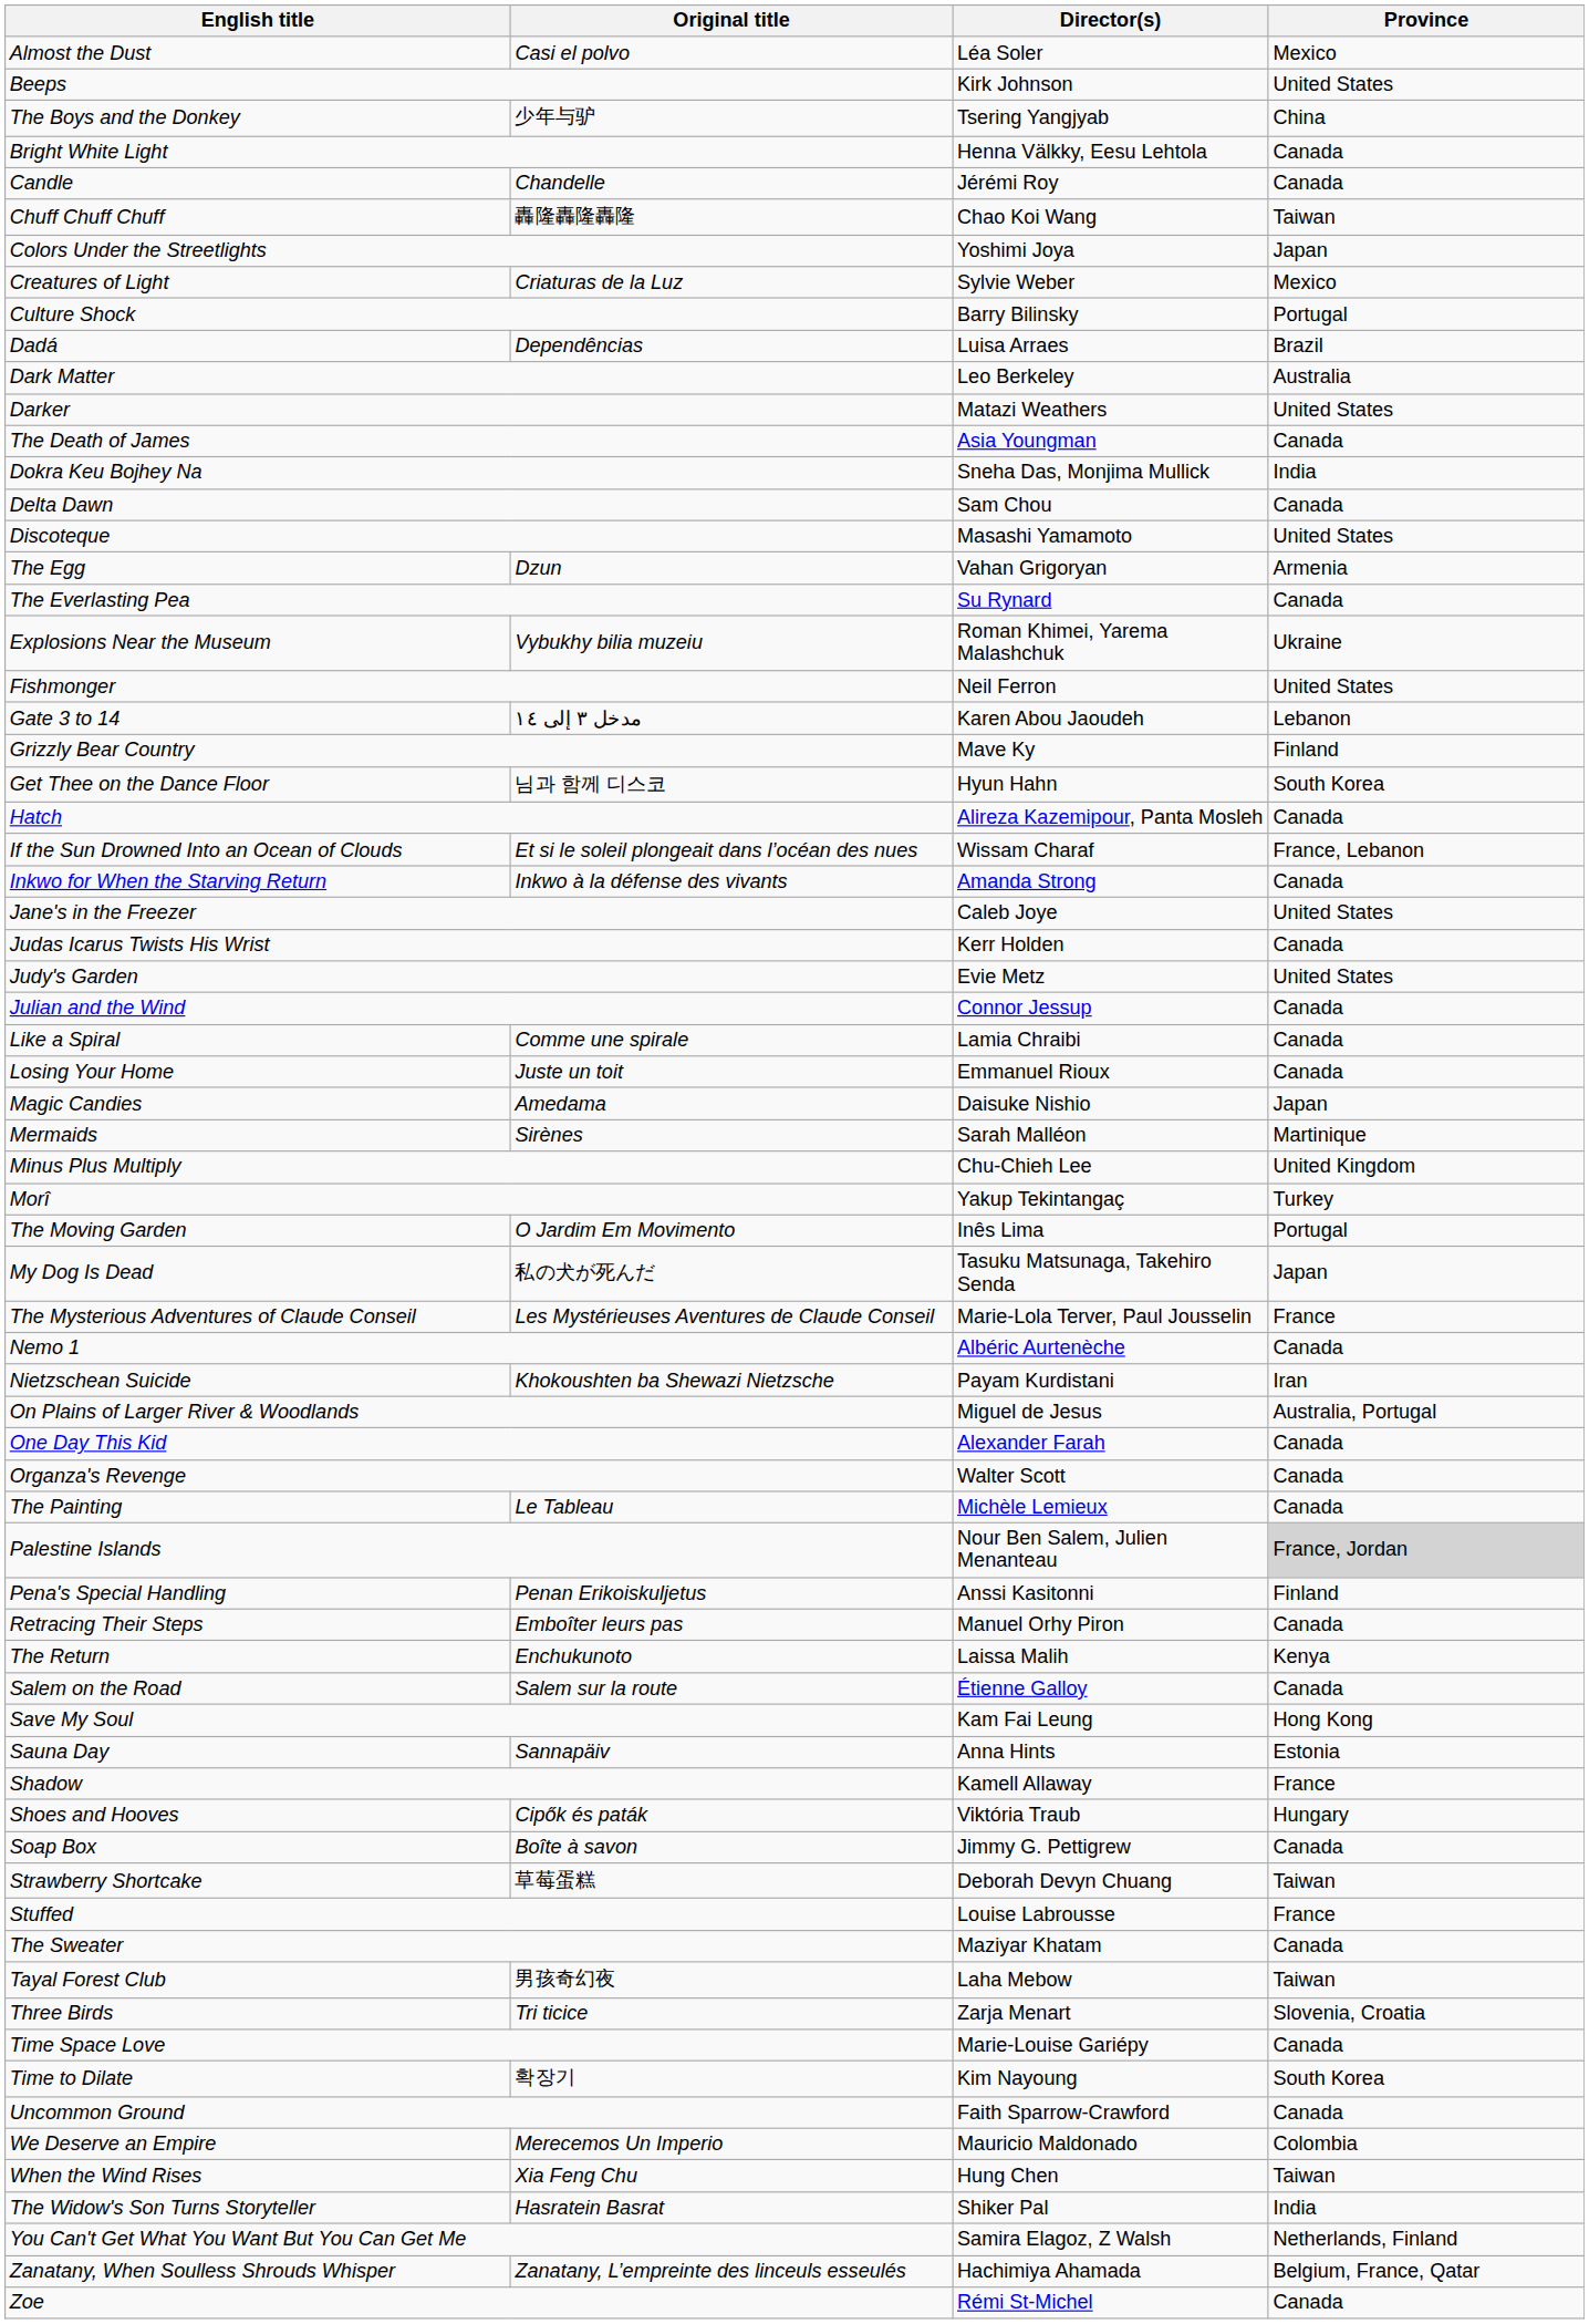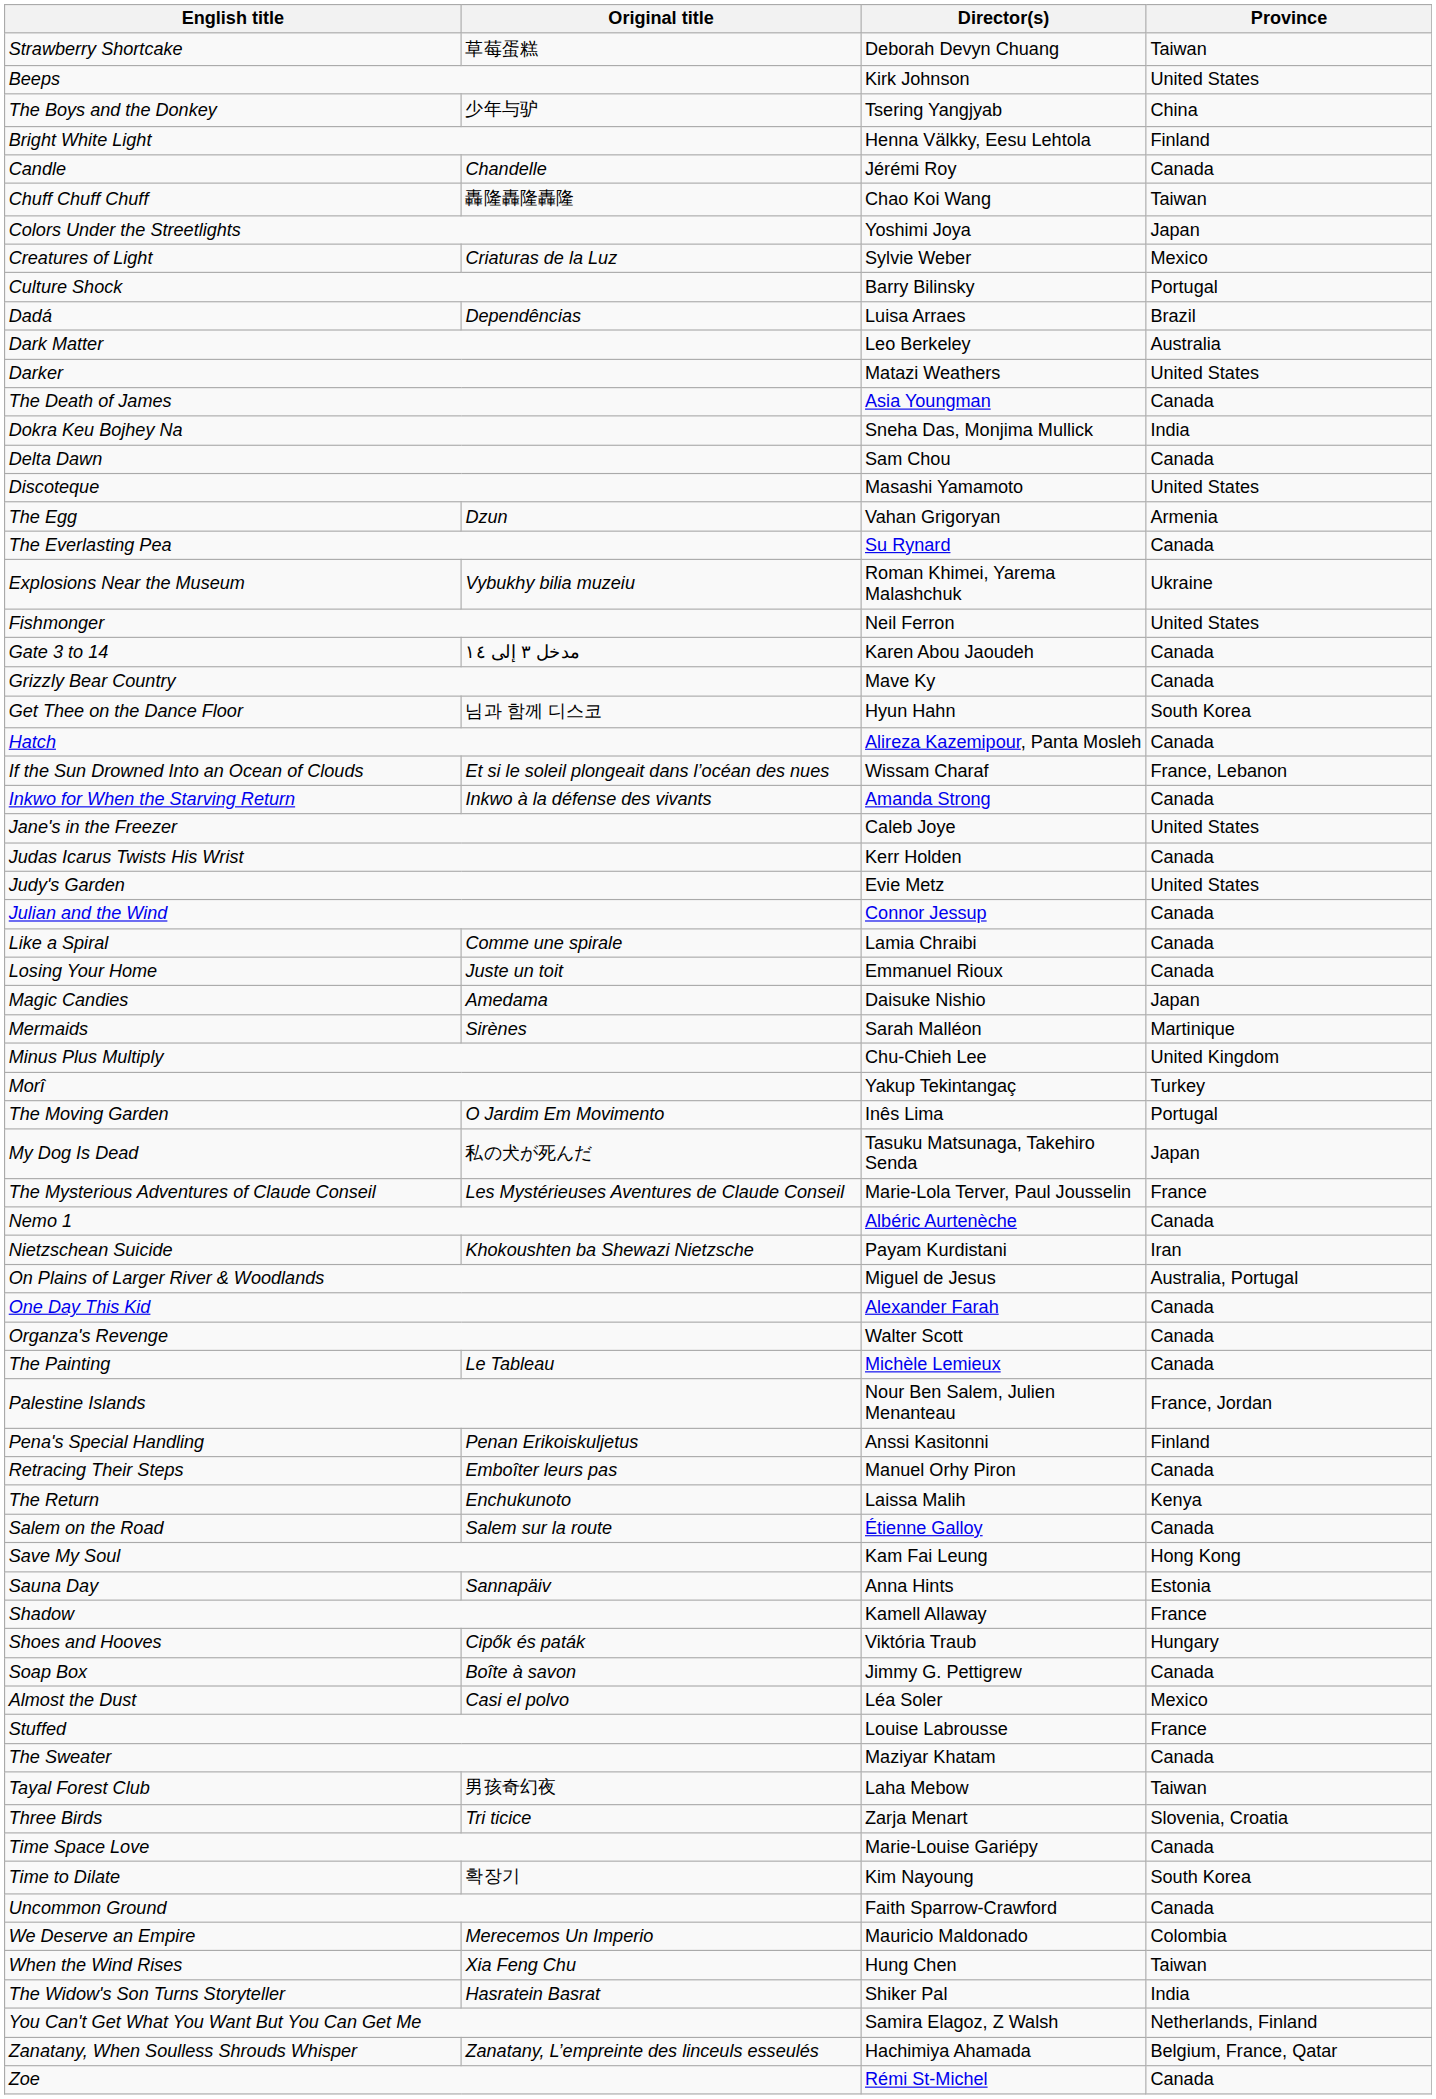 <table class="sortable wikitable" width="100%" cellpadding="5">
 <tr>
 <th scope="col" width="32%">English title</th>
 <th scope="col" width="28%">Original title</th>
 <th scope="col" width="20%">Director(s)</th>
 <th scope="col" width="20%">Province</th>
 </tr>
 <tr>
-<td><em>Almost the Dust</em></td>
-<td><em>Casi el polvo</em></td>
-<td>Léa Soler</td>
-<td>Mexico</td>
+<td><em>Strawberry Shortcake</em></td>
+<td>草莓蛋糕</td>
+<td>Deborah Devyn Chuang</td>
+<td>Taiwan</td>
 </tr>
 <tr>
 <td colspan=2><em>Beeps</em></td>
 <td>Kirk Johnson</td>
 <td>United States</td>
 </tr>
 <tr>
 <td><em>The Boys and the Donkey</em></td>
 <td>少年与驴</td>
 <td>Tsering Yangjyab</td>
 <td>China</td>
 </tr>
 <tr>
 <td colspan=2><em>Bright White Light</em></td>
 <td>Henna Välkky, Eesu Lehtola</td>
-<td>Canada</td>
+<td>Finland</td>
 </tr>
 <tr>
 <td><em>Candle</em></td>
 <td><em>Chandelle</em></td>
 <td>Jérémi Roy</td>
 <td>Canada</td>
 </tr>
 <tr>
 <td><em>Chuff Chuff Chuff</em></td>
 <td>轟隆轟隆轟隆</td>
 <td>Chao Koi Wang</td>
 <td>Taiwan</td>
 </tr>
 <tr>
 <td colspan=2><em>Colors Under the Streetlights</em></td>
 <td>Yoshimi Joya</td>
 <td>Japan</td>
 </tr>
 <tr>
 <td><em>Creatures of Light</em></td>
 <td><em>Criaturas de la Luz</em></td>
 <td>Sylvie Weber</td>
 <td>Mexico</td>
 </tr>
 <tr>
 <td colspan=2><em>Culture Shock</em></td>
 <td>Barry Bilinsky</td>
 <td>Portugal</td>
 </tr>
 <tr>
 <td><em>Dadá</em></td>
 <td><em>Dependências</em></td>
 <td>Luisa Arraes</td>
 <td>Brazil</td>
 </tr>
 <tr>
 <td colspan=2><em>Dark Matter</em></td>
 <td>Leo Berkeley</td>
 <td>Australia</td>
 </tr>
 <tr>
 <td colspan=2><em>Darker</em></td>
 <td>Matazi Weathers</td>
 <td>United States</td>
 </tr>
 <tr>
 <td colspan=2><em>The Death of James</em></td>
 <td><a href='#'>Asia Youngman</a></td>
 <td>Canada</td>
 </tr>
 <tr>
 <td colspan=2><em>Dokra Keu Bojhey Na</em></td>
 <td>Sneha Das, Monjima Mullick</td>
 <td>India</td>
 </tr>
 <tr>
 <td colspan=2><em>Delta Dawn</em></td>
 <td>Sam Chou</td>
 <td>Canada</td>
 </tr>
 <tr>
 <td colspan=2><em>Discoteque</em></td>
 <td>Masashi Yamamoto</td>
 <td>United States</td>
 </tr>
 <tr>
 <td><em>The Egg</em></td>
 <td><em>Dzun</em></td>
 <td>Vahan Grigoryan</td>
 <td>Armenia</td>
 </tr>
 <tr>
 <td colspan=2><em>The Everlasting Pea</em></td>
 <td><a href='#'>Su Rynard</a></td>
 <td>Canada</td>
 </tr>
 <tr>
 <td><em>Explosions Near the Museum</em></td>
 <td><em>Vybukhy bilia muzeiu</em></td>
 <td>Roman Khimei, Yarema Malashchuk</td>
 <td>Ukraine</td>
 </tr>
 <tr>
 <td colspan=2><em>Fishmonger</em></td>
 <td>Neil Ferron</td>
 <td>United States</td>
 </tr>
 <tr>
 <td><em>Gate 3 to 14</em></td>
 <td>مدخل ٣ إلى ١٤</td>
 <td>Karen Abou Jaoudeh</td>
-<td>Lebanon</td>
+<td>Canada</td>
 </tr>
 <tr>
 <td colspan=2><em>Grizzly Bear Country</em></td>
 <td>Mave Ky</td>
-<td>Finland</td>
+<td>Canada</td>
 </tr>
 <tr>
 <td><em>Get Thee on the Dance Floor</em></td>
 <td>님과 함께 디스코</td>
 <td>Hyun Hahn</td>
 <td>South Korea</td>
 </tr>
 <tr>
 <td colspan=2><em><a href='#'>Hatch</a></em></td>
 <td><a href='#'>Alireza Kazemipour</a>, Panta Mosleh</td>
 <td>Canada</td>
 </tr>
 <tr>
 <td><em>If the Sun Drowned Into an Ocean of Clouds</em></td>
 <td><em>Et si le soleil plongeait dans l’océan des nues</em></td>
 <td>Wissam Charaf</td>
 <td>France, Lebanon</td>
 </tr>
 <tr>
 <td><em><a href='#'>Inkwo for When the Starving Return</a></em></td>
 <td><em>Inkwo à la défense des vivants</em></td>
 <td><a href='#'>Amanda Strong</a></td>
 <td>Canada</td>
 </tr>
 <tr>
 <td colspan=2><em>Jane's in the Freezer</em></td>
 <td>Caleb Joye</td>
 <td>United States</td>
 </tr>
 <tr>
 <td colspan=2><em>Judas Icarus Twists His Wrist</em></td>
 <td>Kerr Holden</td>
 <td>Canada</td>
 </tr>
 <tr>
 <td colspan=2><em>Judy's Garden</em></td>
 <td>Evie Metz</td>
 <td>United States</td>
 </tr>
 <tr>
 <td colspan=2><em><a href='#'>Julian and the Wind</a></em></td>
 <td><a href='#'>Connor Jessup</a></td>
 <td>Canada</td>
 </tr>
 <tr>
 <td><em>Like a Spiral</em></td>
 <td><em>Comme une spirale</em></td>
 <td>Lamia Chraibi</td>
 <td>Canada</td>
 </tr>
 <tr>
 <td><em>Losing Your Home</em></td>
 <td><em>Juste un toit</em></td>
 <td>Emmanuel Rioux</td>
 <td>Canada</td>
 </tr>
 <tr>
 <td><em>Magic Candies</em></td>
 <td><em>Amedama</em></td>
 <td>Daisuke Nishio</td>
 <td>Japan</td>
 </tr>
 <tr>
 <td><em>Mermaids</em></td>
 <td><em>Sirènes</em></td>
 <td>Sarah Malléon</td>
 <td>Martinique</td>
 </tr>
 <tr>
 <td colspan=2><em>Minus Plus Multiply</em></td>
 <td>Chu-Chieh Lee</td>
 <td>United Kingdom</td>
 </tr>
 <tr>
 <td colspan=2><em>Morî</em></td>
 <td>Yakup Tekintangaç</td>
 <td>Turkey</td>
 </tr>
 <tr>
 <td><em>The Moving Garden</em></td>
 <td><em>O Jardim Em Movimento</em></td>
 <td>Inês Lima</td>
 <td>Portugal</td>
 </tr>
 <tr>
 <td><em>My Dog Is Dead</em></td>
 <td>私の犬が死んだ</td>
 <td>Tasuku Matsunaga, Takehiro Senda</td>
 <td>Japan</td>
 </tr>
 <tr>
 <td><em>The Mysterious Adventures of Claude Conseil</em></td>
 <td><em>Les Mystérieuses Aventures de Claude Conseil</em></td>
 <td>Marie-Lola Terver, Paul Jousselin</td>
 <td>France</td>
 </tr>
 <tr>
 <td colspan=2><em>Nemo 1</em></td>
 <td><a href='#'>Albéric Aurtenèche</a></td>
 <td>Canada</td>
 </tr>
 <tr>
 <td><em>Nietzschean Suicide</em></td>
 <td><em>Khokoushten ba Shewazi Nietzsche</em></td>
 <td>Payam Kurdistani</td>
 <td>Iran</td>
 </tr>
 <tr>
 <td colspan=2><em>On Plains of Larger River & Woodlands</em></td>
 <td>Miguel de Jesus</td>
 <td>Australia, Portugal</td>
 </tr>
 <tr>
 <td colspan=2><em><a href='#'>One Day This Kid</a></em></td>
 <td><a href='#'>Alexander Farah</a></td>
 <td>Canada</td>
 </tr>
 <tr>
 <td colspan=2><em>Organza's Revenge</em></td>
 <td>Walter Scott</td>
 <td>Canada</td>
 </tr>
 <tr>
 <td><em>The Painting</em></td>
 <td><em>Le Tableau</em></td>
 <td><a href='#'>Michèle Lemieux</a></td>
 <td>Canada</td>
 </tr>
 <tr>
 <td colspan=2><em>Palestine Islands</em></td>
 <td>Nour Ben Salem, Julien Menanteau</td>
-<td style="background: lightgrey;">France, Jordan</td>
+<td>France, Jordan</td>
 </tr>
 <tr>
 <td><em>Pena's Special Handling</em></td>
 <td><em>Penan Erikoiskuljetus</em></td>
 <td>Anssi Kasitonni</td>
 <td>Finland</td>
 </tr>
 <tr>
 <td><em>Retracing Their Steps</em></td>
 <td><em>Emboîter leurs pas</em></td>
 <td>Manuel Orhy Piron</td>
 <td>Canada</td>
 </tr>
 <tr>
 <td><em>The Return</em></td>
 <td><em>Enchukunoto</em></td>
 <td>Laissa Malih</td>
 <td>Kenya</td>
 </tr>
 <tr>
 <td><em>Salem on the Road</em></td>
 <td><em>Salem sur la route</em></td>
 <td><a href='#'>Étienne Galloy</a></td>
 <td>Canada</td>
 </tr>
 <tr>
 <td colspan=2><em>Save My Soul</em></td>
 <td>Kam Fai Leung</td>
 <td>Hong Kong</td>
 </tr>
 <tr>
 <td><em>Sauna Day</em></td>
 <td><em>Sannapäiv</em></td>
 <td>Anna Hints</td>
 <td>Estonia</td>
 </tr>
 <tr>
 <td colspan=2><em>Shadow</em></td>
 <td>Kamell Allaway</td>
 <td>France</td>
 </tr>
 <tr>
 <td><em>Shoes and Hooves</em></td>
 <td><em>Cipők és paták</em></td>
 <td>Viktória Traub</td>
 <td>Hungary</td>
 </tr>
 <tr>
 <td><em>Soap Box</em></td>
 <td><em>Boîte à savon</em></td>
 <td>Jimmy G. Pettigrew</td>
 <td>Canada</td>
 </tr>
 <tr>
-<td><em>Strawberry Shortcake</em></td>
-<td>草莓蛋糕</td>
-<td>Deborah Devyn Chuang</td>
-<td>Taiwan</td>
+<td><em>Almost the Dust</em></td>
+<td><em>Casi el polvo</em></td>
+<td>Léa Soler</td>
+<td>Mexico</td>
 </tr>
 <tr>
 <td colspan=2><em>Stuffed</em></td>
 <td>Louise Labrousse</td>
 <td>France</td>
 </tr>
 <tr>
 <td colspan=2><em>The Sweater</em></td>
 <td>Maziyar Khatam</td>
 <td>Canada</td>
 </tr>
 <tr>
 <td><em>Tayal Forest Club</em></td>
 <td>男孩奇幻夜</td>
 <td>Laha Mebow</td>
 <td>Taiwan</td>
 </tr>
 <tr>
 <td><em>Three Birds</em></td>
 <td><em>Tri ticice</em></td>
 <td>Zarja Menart</td>
 <td>Slovenia, Croatia</td>
 </tr>
 <tr>
 <td colspan=2><em>Time Space Love</em></td>
 <td>Marie-Louise Gariépy</td>
 <td>Canada</td>
 </tr>
 <tr>
 <td><em>Time to Dilate</em></td>
 <td>확장기</td>
 <td>Kim Nayoung</td>
 <td>South Korea</td>
 </tr>
 <tr>
 <td colspan=2><em>Uncommon Ground</em></td>
 <td>Faith Sparrow-Crawford</td>
 <td>Canada</td>
 </tr>
 <tr>
 <td><em>We Deserve an Empire</em></td>
 <td><em>Merecemos Un Imperio</em></td>
 <td>Mauricio Maldonado</td>
 <td>Colombia</td>
 </tr>
 <tr>
 <td><em>When the Wind Rises</em></td>
 <td><em>Xia Feng Chu</em></td>
 <td>Hung Chen</td>
 <td>Taiwan</td>
 </tr>
 <tr>
 <td><em>The Widow's Son Turns Storyteller</em></td>
 <td><em>Hasratein Basrat</em></td>
 <td>Shiker Pal</td>
 <td>India</td>
 </tr>
 <tr>
 <td colspan=2><em>You Can't Get What You Want But You Can Get Me</em></td>
 <td>Samira Elagoz, Z Walsh</td>
 <td>Netherlands, Finland</td>
 </tr>
 <tr>
 <td><em>Zanatany, When Soulless Shrouds Whisper</em></td>
 <td><em>Zanatany, L’empreinte des linceuls esseulés</em></td>
 <td>Hachimiya Ahamada</td>
 <td>Belgium, France, Qatar</td>
 </tr>
 <tr>
 <td colspan=2><em>Zoe</em></td>
 <td><a href='#'>Rémi St-Michel</a></td>
 <td>Canada</td>
 </tr>
 </table>
